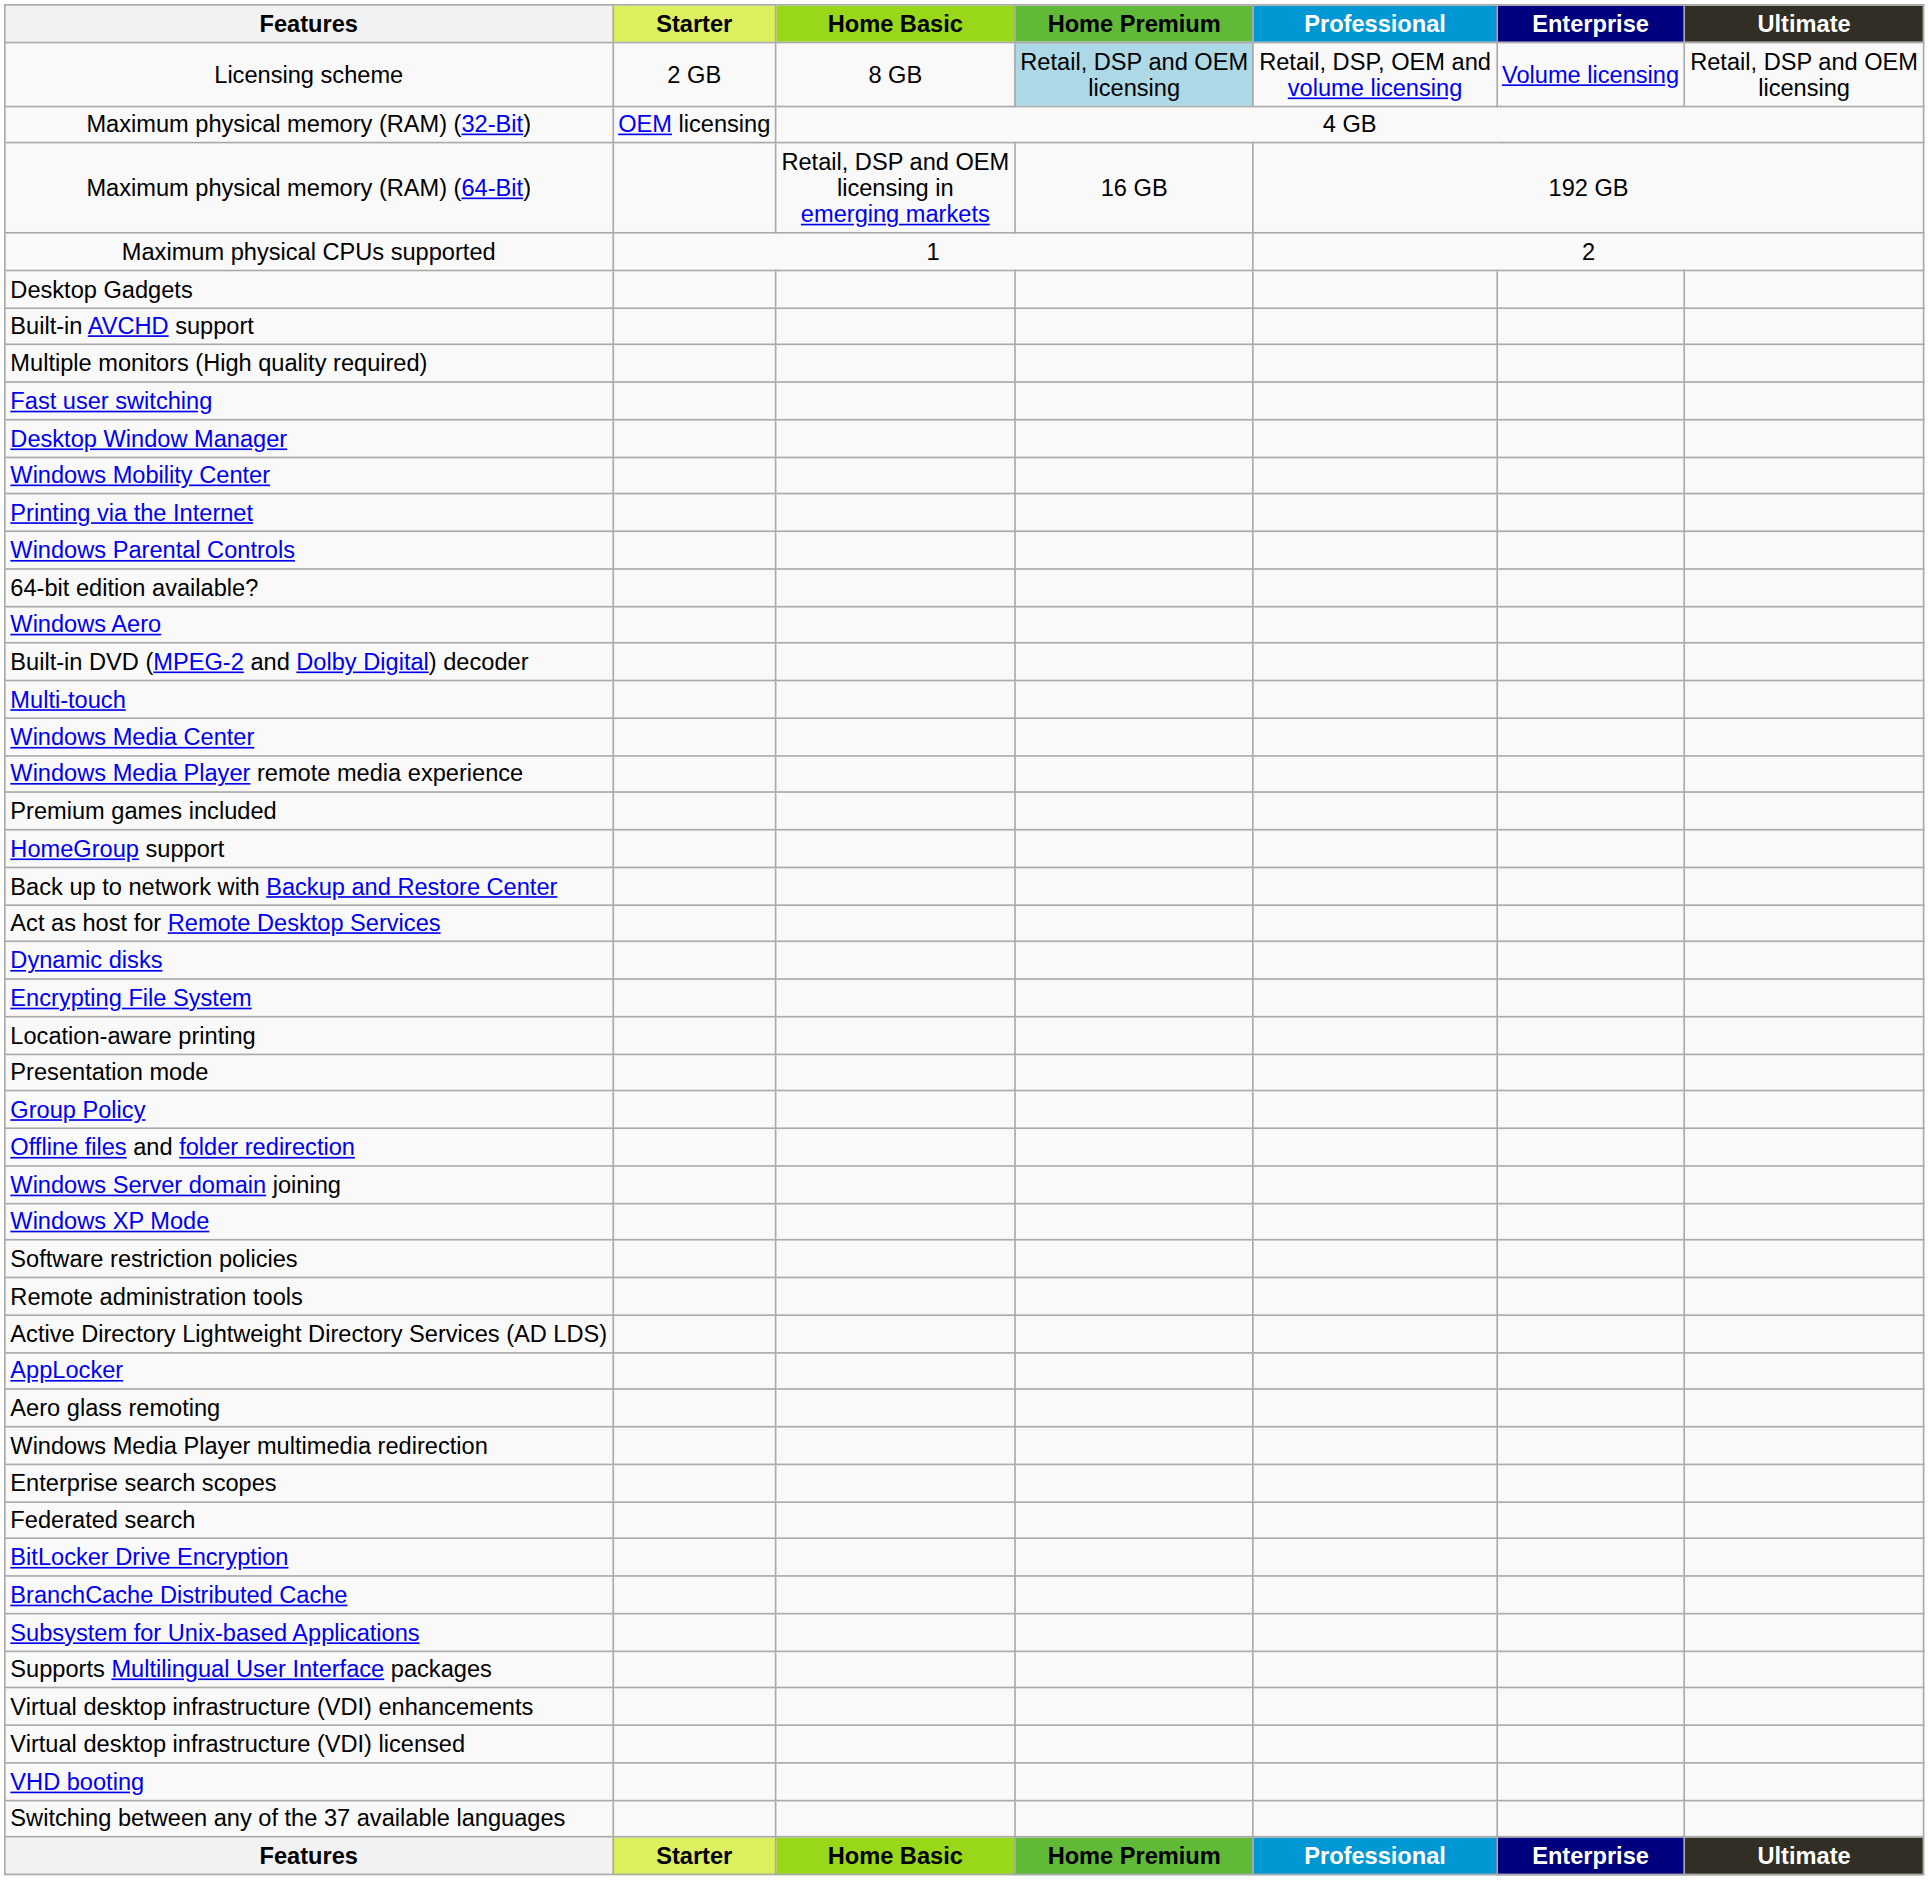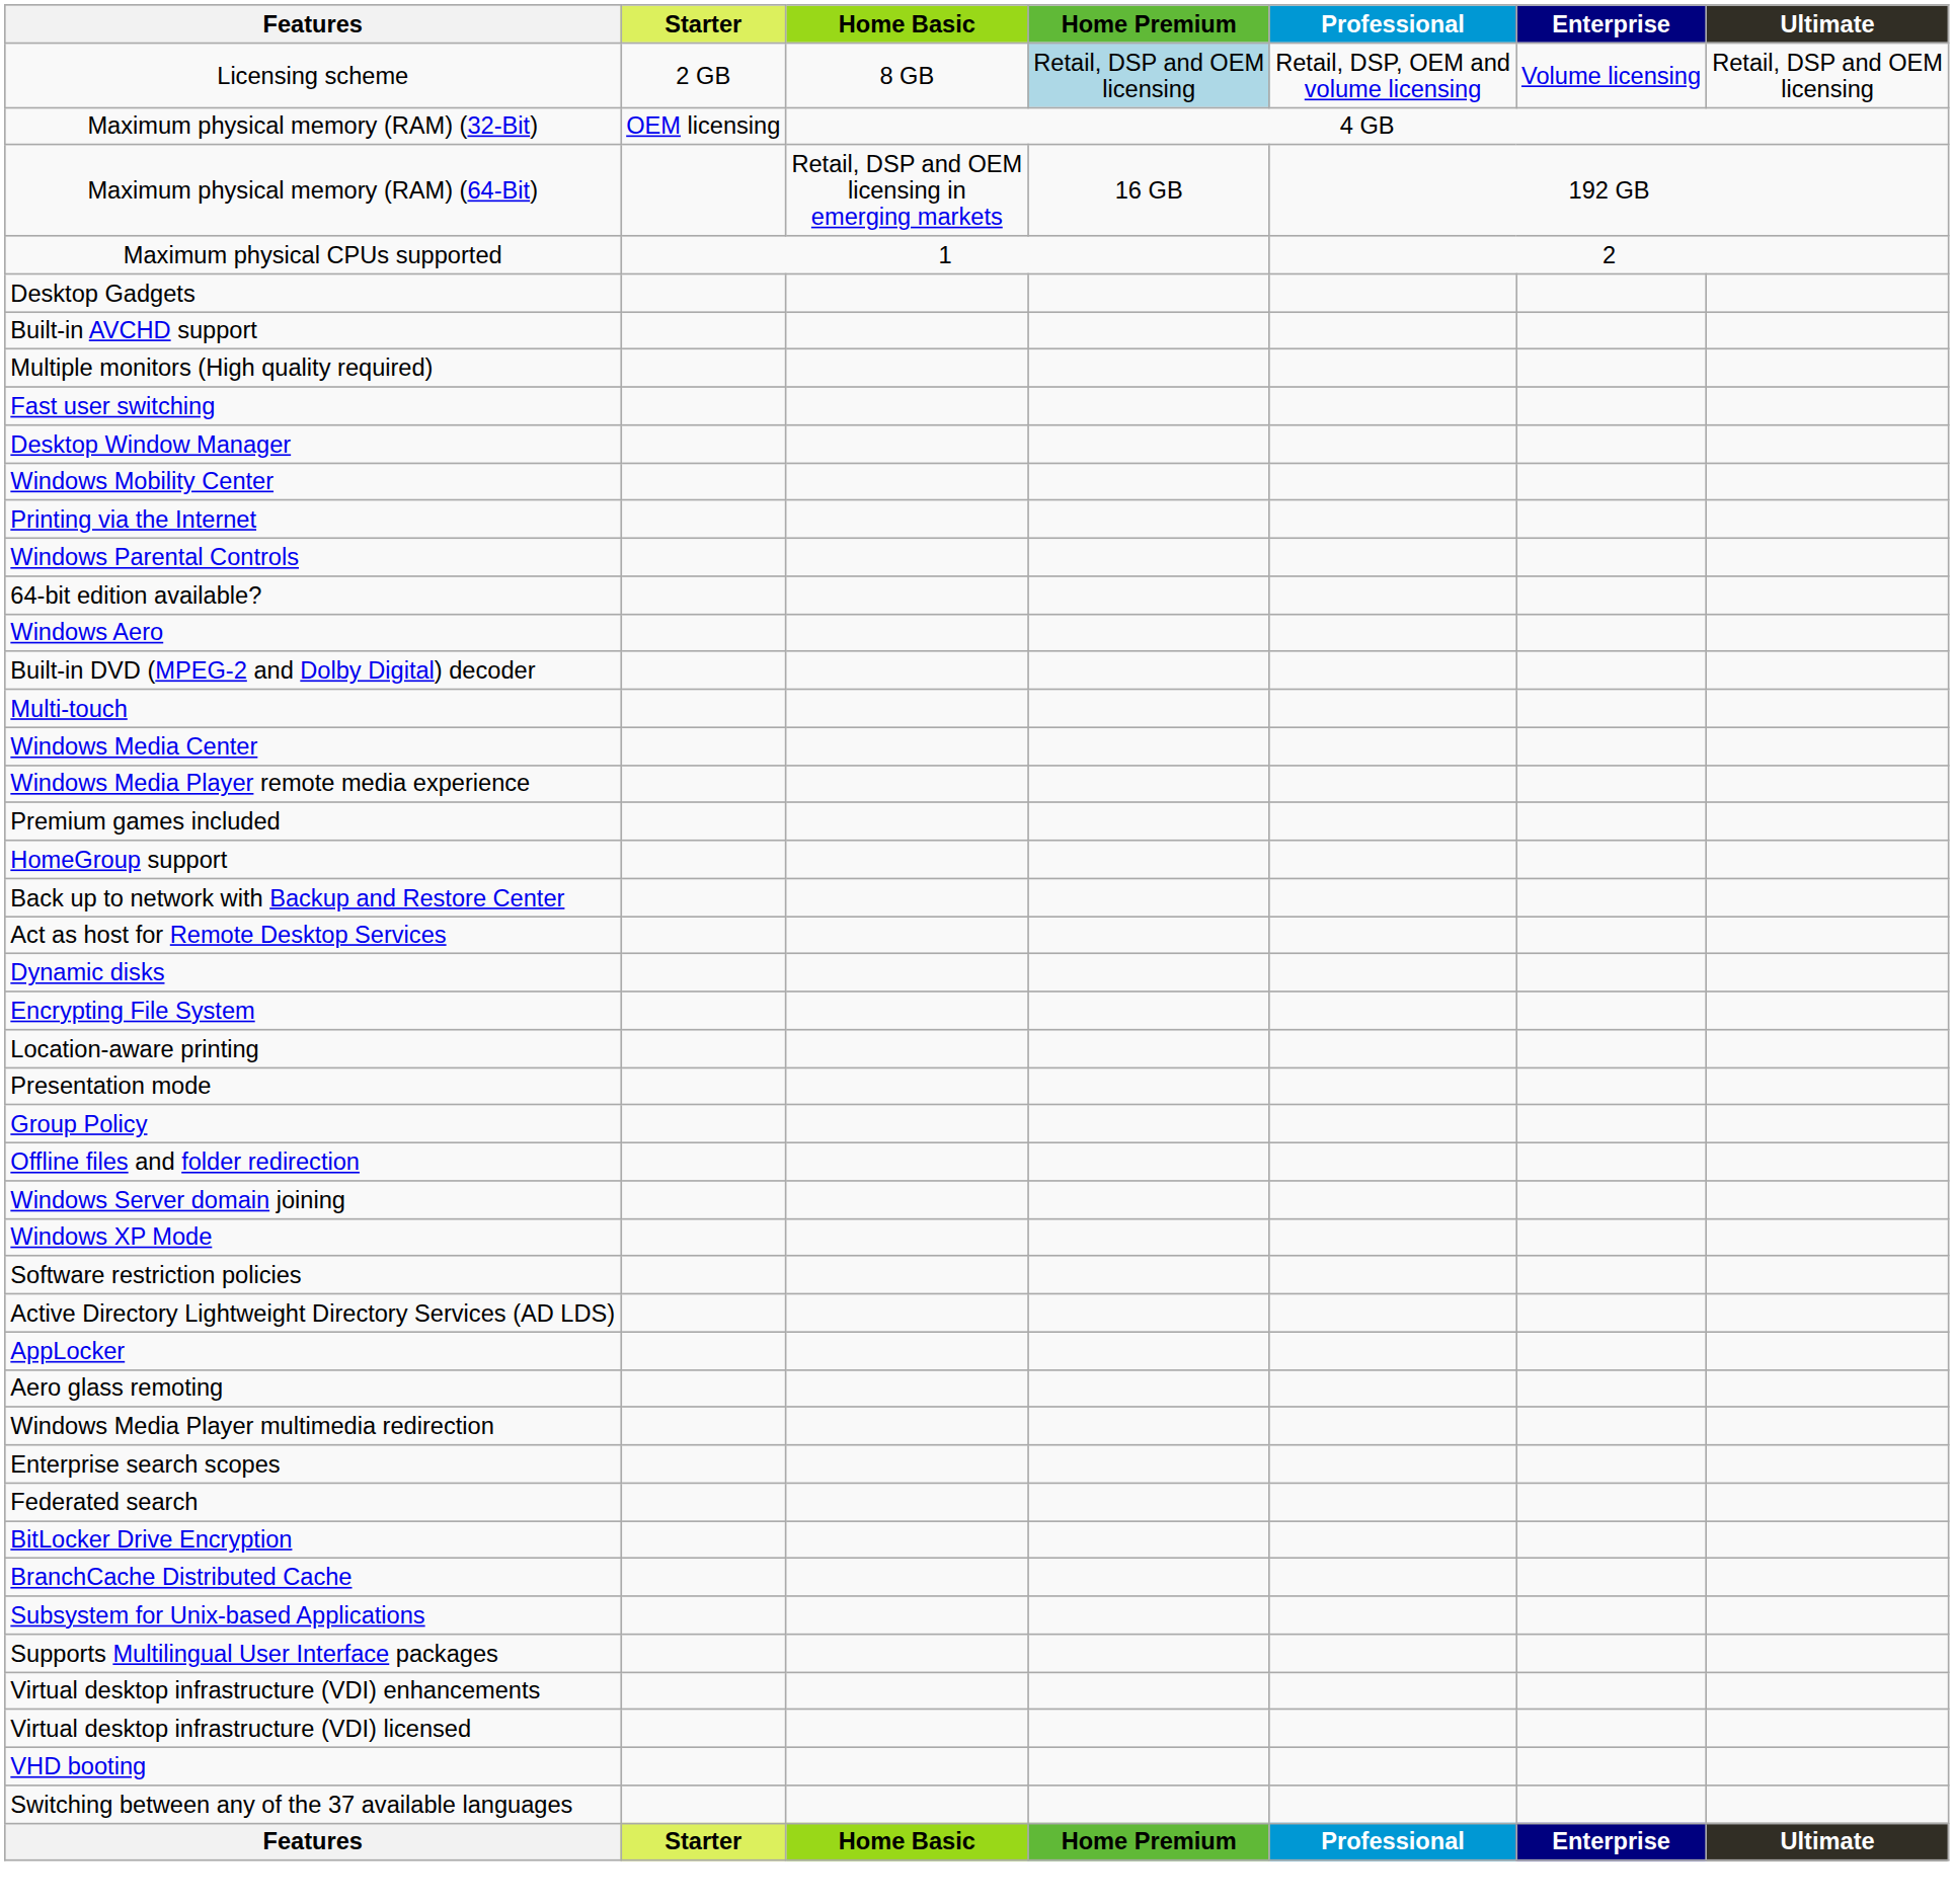 <table class="wikitable" style="font-size: 90%">
 <tr>
 <th>Features</th>
 <th style="background:#dcf05d">Starter</th>
 <th style="background:#99d818">Home Basic</th>
 <th style="background:#60b937">Home Premium</th>
 <th style="background:#0098d4; color:white">Professional</th>
 <th style="background:#00007f; color:white">Enterprise</th>
 <th style="background:#312e25; color:white">Ultimate</th>
 </tr>
 <tr style="text-align:center;">
 <td> Licensing scheme</td>
 <td>2 GB</td>
 <td>8 GB</td>
 <td style="background: lightblue;">Retail, DSP and OEM<br>licensing</td>
 <td>Retail, DSP, OEM and<br><a href='#'>volume licensing</a></td>
 <td align="center"><a href='#'>Volume licensing</a></td>
 <td>Retail, DSP and OEM<br>licensing</td>
 </tr>
 <tr style="text-align:center;">
 <td> Maximum physical memory (RAM) (<a href='#'>32-Bit</a>)</td>
 <td><a href='#'>OEM</a> licensing</td>
 <td colspan=5>4 GB</td>
 </tr>
 <tr style="text-align:center;">
 <td> Maximum physical memory (RAM) (<a href='#'>64-Bit</a>)</td>
 <td></td>
 <td>Retail, DSP and OEM<br>licensing in<br><a href='#'>emerging markets</a></td>
 <td>16 GB</td>
 <td colspan=3>192 GB</td>
 </tr>
 <tr style="text-align:center;">
 <td> Maximum physical CPUs supported</td>
 <td colspan=3>1</td>
 <td colspan=3>2</td>
 </tr>
 <tr>
 <td>Desktop Gadgets</td>
 <td></td>
 <td></td>
 <td></td>
 <td></td>
 <td></td>
 <td></td>
 </tr>
 <tr>
 <td>Built-in <a href='#'>AVCHD</a> support</td>
 <td></td>
 <td></td>
 <td></td>
 <td></td>
 <td></td>
 <td></td>
 </tr>
 <tr>
 <td>Multiple monitors (High quality required)</td>
 <td></td>
 <td></td>
 <td></td>
 <td></td>
 <td></td>
 <td></td>
 </tr>
 <tr>
 <td><a href='#'>Fast user switching</a></td>
 <td></td>
 <td></td>
 <td></td>
 <td></td>
 <td></td>
 <td></td>
 </tr>
 <tr>
 <td><a href='#'>Desktop Window Manager</a></td>
 <td></td>
 <td></td>
 <td></td>
 <td></td>
 <td></td>
 <td></td>
 </tr>
 <tr>
 <td><a href='#'>Windows Mobility Center</a></td>
 <td></td>
 <td></td>
 <td></td>
 <td></td>
 <td></td>
 <td></td>
 </tr>
 <tr>
 <td><a href='#'>Printing via the Internet</a></td>
 <td></td>
 <td></td>
 <td></td>
 <td></td>
 <td></td>
 <td></td>
 </tr>
 <tr>
 <td><a href='#'>Windows Parental Controls</a></td>
 <td></td>
 <td></td>
 <td></td>
 <td></td>
 <td></td>
 <td></td>
 </tr>
 <tr>
 <td>64-bit edition available?</td>
 <td></td>
 <td></td>
 <td></td>
 <td></td>
 <td></td>
 <td></td>
 </tr>
 <tr>
 <td><a href='#'>Windows Aero</a></td>
 <td></td>
 <td></td>
 <td></td>
 <td></td>
 <td></td>
 <td></td>
 </tr>
 <tr>
 <td>Built-in DVD (<a href='#'>MPEG-2</a> and <a href='#'>Dolby Digital</a>) decoder</td>
 <td></td>
 <td></td>
 <td></td>
 <td></td>
 <td></td>
 <td></td>
 </tr>
 <tr>
 <td><a href='#'>Multi-touch</a></td>
 <td></td>
 <td></td>
 <td></td>
 <td></td>
 <td></td>
 <td></td>
 </tr>
 <tr>
 <td><a href='#'>Windows Media Center</a></td>
 <td></td>
 <td></td>
 <td></td>
 <td></td>
 <td></td>
 <td></td>
 </tr>
 <tr>
 <td><a href='#'>Windows Media Player</a> remote media experience</td>
 <td></td>
 <td></td>
 <td></td>
 <td></td>
 <td></td>
 <td></td>
 </tr>
 <tr>
 <td>Premium games included</td>
 <td></td>
 <td></td>
 <td></td>
 <td></td>
 <td></td>
 <td></td>
 </tr>
 <tr>
 <td><a href='#'>HomeGroup</a> support</td>
 <td></td>
 <td></td>
 <td></td>
 <td></td>
 <td></td>
 <td></td>
 </tr>
 <tr>
 <td>Back up to network with <a href='#'>Backup and Restore Center</a></td>
 <td></td>
 <td></td>
 <td></td>
 <td></td>
 <td></td>
 <td></td>
 </tr>
 <tr>
 <td>Act as host for <a href='#'>Remote Desktop Services</a></td>
 <td></td>
 <td></td>
 <td></td>
 <td></td>
 <td></td>
 <td></td>
 </tr>
 <tr>
 <td><a href='#'>Dynamic disks</a></td>
 <td></td>
 <td></td>
 <td></td>
 <td></td>
 <td></td>
 <td></td>
 </tr>
 <tr>
 <td><a href='#'>Encrypting File System</a></td>
 <td></td>
 <td></td>
 <td></td>
 <td></td>
 <td></td>
 <td></td>
 </tr>
 <tr>
 <td>Location-aware printing</td>
 <td></td>
 <td></td>
 <td></td>
 <td></td>
 <td></td>
 <td></td>
 </tr>
 <tr>
 <td>Presentation mode</td>
 <td></td>
 <td></td>
 <td></td>
 <td></td>
 <td></td>
 <td></td>
 </tr>
 <tr>
 <td><a href='#'>Group Policy</a></td>
 <td></td>
 <td></td>
 <td></td>
 <td></td>
 <td></td>
 <td></td>
 </tr>
 <tr>
 <td><a href='#'>Offline files</a> and <a href='#'>folder redirection</a></td>
 <td></td>
 <td></td>
 <td></td>
 <td></td>
 <td></td>
 <td></td>
 </tr>
 <tr>
 <td><a href='#'>Windows Server domain</a> joining</td>
 <td></td>
 <td></td>
 <td></td>
 <td></td>
 <td></td>
 <td></td>
 </tr>
 <tr>
 <td><a href='#'>Windows XP Mode</a></td>
 <td></td>
 <td></td>
 <td></td>
 <td></td>
 <td></td>
 <td></td>
 </tr>
 <tr>
 <td>Software restriction policies</td>
 <td></td>
 <td></td>
 <td></td>
 <td></td>
 <td></td>
 <td></td>
 </tr>
 <tr>
-<td>Remote administration tools</td>
-<td></td>
-<td></td>
-<td></td>
-<td></td>
-<td></td>
-<td></td>
-</tr>
-<tr>
 <td>Active Directory Lightweight Directory Services (AD LDS)</td>
 <td></td>
 <td></td>
 <td></td>
 <td></td>
 <td></td>
 <td></td>
 </tr>
 <tr>
 <td><a href='#'>AppLocker</a></td>
 <td></td>
 <td></td>
 <td></td>
 <td></td>
 <td></td>
 <td></td>
 </tr>
 <tr>
 <td>Aero glass remoting</td>
 <td></td>
 <td></td>
 <td></td>
 <td></td>
 <td></td>
 <td></td>
 </tr>
 <tr>
 <td>Windows Media Player multimedia redirection</td>
 <td></td>
 <td></td>
 <td></td>
 <td></td>
 <td></td>
 <td></td>
 </tr>
 <tr>
 <td>Enterprise search scopes</td>
 <td></td>
 <td></td>
 <td></td>
 <td></td>
 <td></td>
 <td></td>
 </tr>
 <tr>
 <td>Federated search</td>
 <td></td>
 <td></td>
 <td></td>
 <td></td>
 <td></td>
 <td></td>
 </tr>
 <tr>
 <td><a href='#'>BitLocker Drive Encryption</a></td>
 <td></td>
 <td></td>
 <td></td>
 <td></td>
 <td></td>
 <td></td>
 </tr>
 <tr>
 <td><a href='#'>BranchCache Distributed Cache</a></td>
 <td></td>
 <td></td>
 <td></td>
 <td></td>
 <td></td>
 <td></td>
 </tr>
 <tr>
 <td><a href='#'>Subsystem for Unix-based Applications</a></td>
 <td></td>
 <td></td>
 <td></td>
 <td></td>
 <td></td>
 <td></td>
 </tr>
 <tr>
 <td>Supports <a href='#'>Multilingual User Interface</a> packages</td>
 <td></td>
 <td></td>
 <td></td>
 <td></td>
 <td></td>
 <td></td>
 </tr>
 <tr>
 <td>Virtual desktop infrastructure (VDI) enhancements</td>
 <td></td>
 <td></td>
 <td></td>
 <td></td>
 <td></td>
 <td></td>
 </tr>
 <tr>
 <td>Virtual desktop infrastructure (VDI) licensed</td>
 <td></td>
 <td></td>
 <td></td>
 <td></td>
 <td></td>
 <td></td>
 </tr>
 <tr>
 <td><a href='#'>VHD booting</a></td>
 <td></td>
 <td></td>
 <td></td>
 <td></td>
 <td></td>
 <td></td>
 </tr>
 <tr>
 <td>Switching between any of the 37 available languages</td>
 <td></td>
 <td></td>
 <td></td>
 <td></td>
 <td></td>
 <td></td>
 </tr>
 <tr>
 <th>Features</th>
 <th style="background:#dcf05d">Starter</th>
 <th style="background:#99d818">Home Basic</th>
 <th style="background:#60b937">Home Premium</th>
 <th style="background:#0098d4; color:white">Professional</th>
 <th style="background:#00007f; color:white">Enterprise</th>
 <th style="background:#312e25; color:white">Ultimate</th>
 </tr>
 </table>
